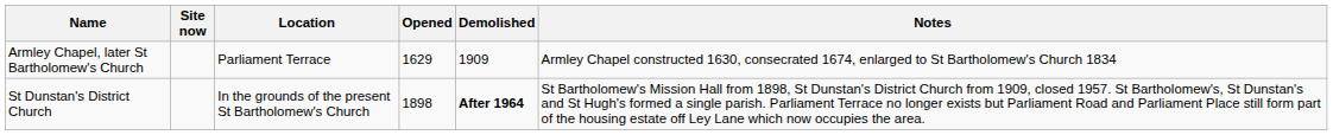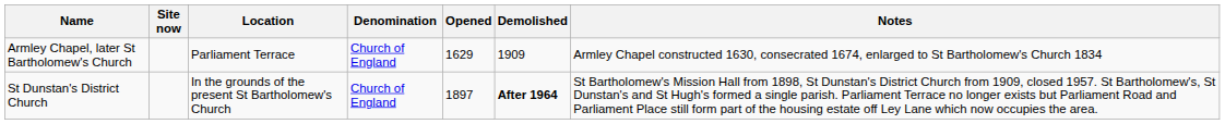 <table class="wikitable sortable">
 <tr>
 <th>Name</th>
 <th class="unsortable">Site now</th>
 <th>Location</th>
+<th>Denomination</th>
 <th>Opened</th>
 <th>Demolished</th>
 <th class="unsortable">Notes</th>
 </tr>
 <tr>
 <td>Armley Chapel, later St Bartholomew's Church</td>
 <td></td>
 <td>Parliament Terrace</td>
+<td><a href='#'>Church of England</a></td>
 <td>1629</td>
 <td>1909</td>
 <td>Armley Chapel constructed 1630, consecrated 1674, enlarged to St Bartholomew's Church 1834</td>
 </tr>
 <tr>
 <td>St Dunstan's District Church</td>
 <td></td>
 <td>In the grounds of the present St Bartholomew's Church</td>
-<td>1898</td>
+<td><a href='#'>Church of England</a></td>
+<td>1897</td>
 <td><strong>After 1964</strong></td>
 <td>St Bartholomew's Mission Hall from 1898, St Dunstan's District Church from 1909, closed 1957. St Bartholomew's, St Dunstan's and St Hugh's formed a single parish. Parliament Terrace no longer exists but Parliament Road and Parliament Place still form part of the housing estate off Ley Lane which now occupies the area.</td>
 </tr>
 </table>
